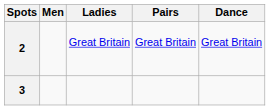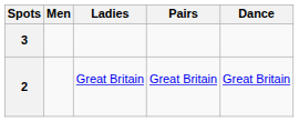 <table class="wikitable">
 <tr>
 <th>Spots</th>
 <th>Men</th>
 <th>Ladies</th>
 <th>Pairs</th>
 <th>Dance</th>
 </tr>
 <tr>
+<th>3</th>
+<td valign=top> <br> </td>
+<td valign=top> <br> </td>
+<td valign=top> <br> </td>
+<td valign=top> <br>  <br> </td>
+</tr>
+<tr>
 <th>2</th>
 <td valign=top> <br>  <br>  <br> </td>
 <td valign=top> <br>  <a href='#'>Great Britain</a> <br>  <br>  <br> </td>
 <td valign=top> <br>  <a href='#'>Great Britain</a> <br>  <br> </td>
 <td valign=top> <br>  <a href='#'>Great Britain</a> <br>  <br> </td>
 </tr>
-<tr>
-<th>3</th>
-<td valign=top> <br> </td>
-<td valign=top> <br> </td>
-<td valign=top> <br> </td>
-<td valign=top> <br>  <br> </td>
-</tr>
 </table>
